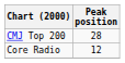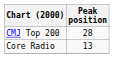 <table class="wikitable">
 <tr>
 <th>Chart (2000)</th>
 <th>Peak<br>position</th>
 </tr>
 <tr>
 <td align="left"><a href='#'>CMJ</a> Top 200</td>
 <td align="center">28</td>
 </tr>
 <tr>
 <td align="left">Core Radio</td>
-<td align="center">12</td>
+<td align="center">13</td>
 </tr>
 <tr>
 </tr>
 </table>
